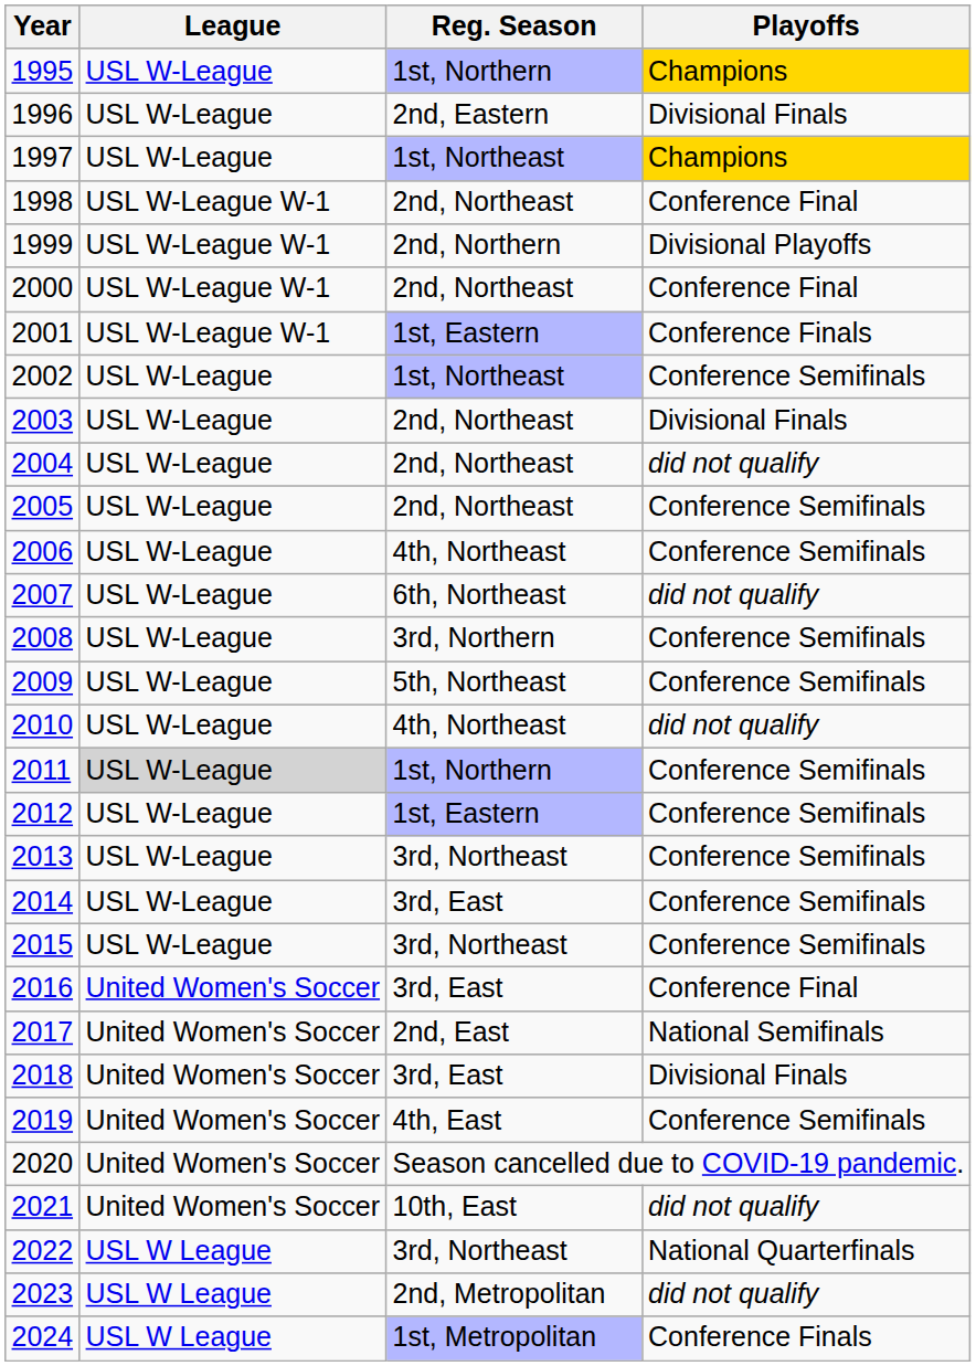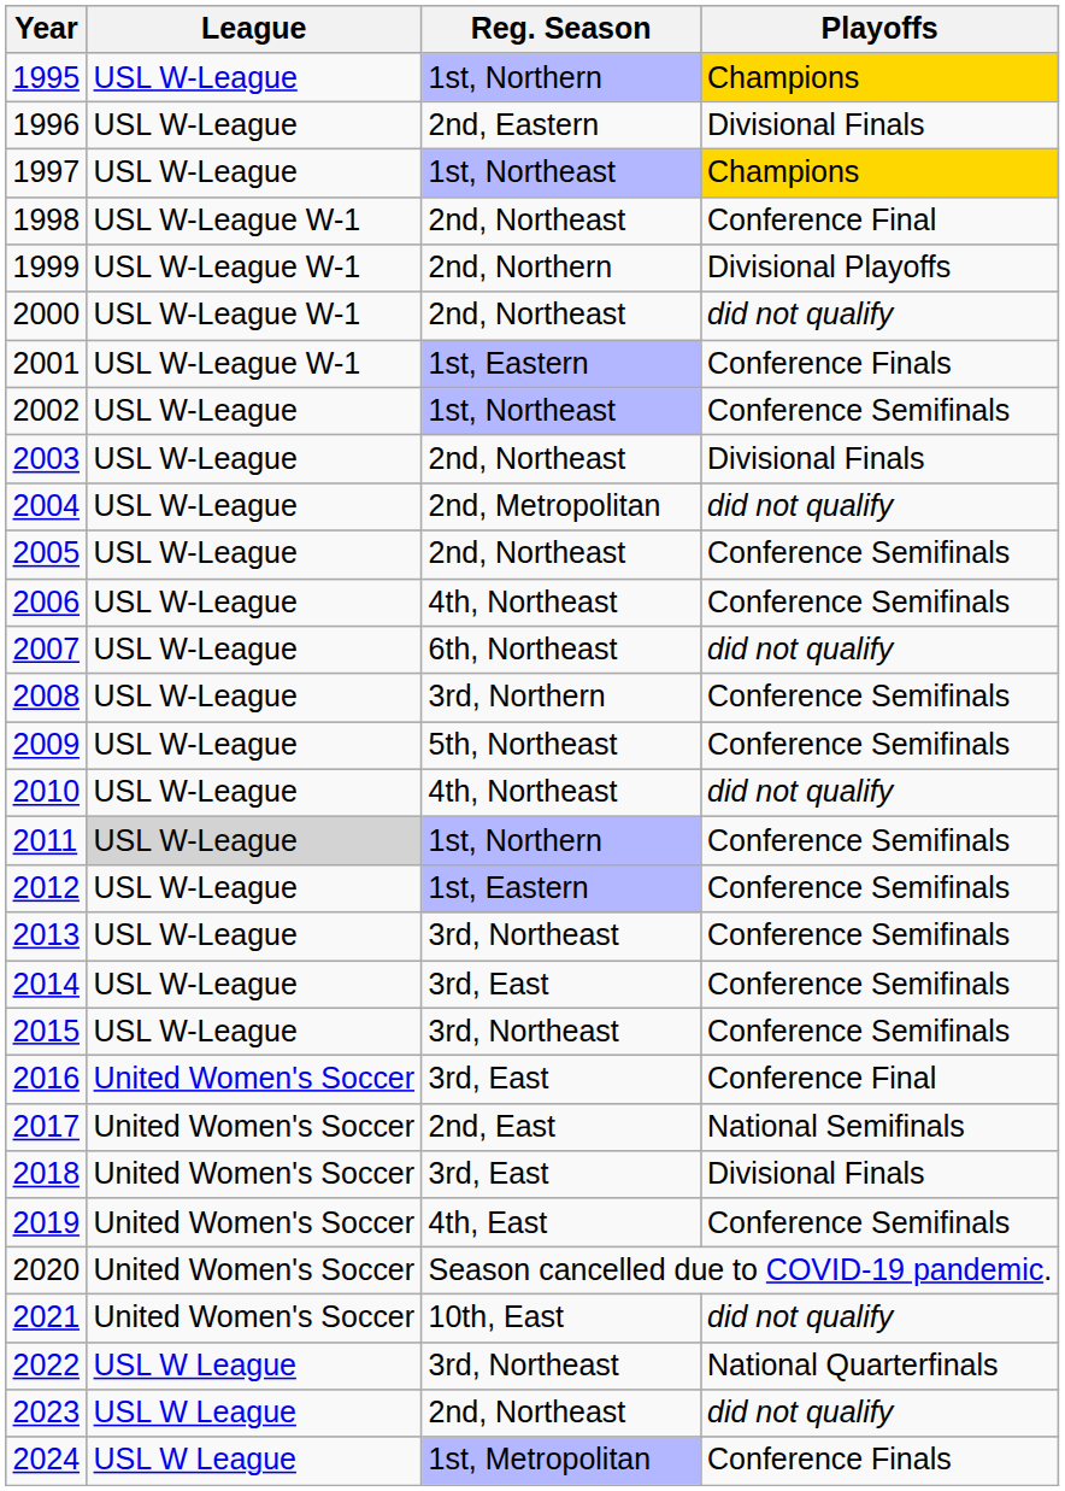 <table class="wikitable">
 <tr>
 <th>Year</th>
 <th>League</th>
 <th>Reg. Season</th>
 <th>Playoffs</th>
 </tr>
 <tr>
 <td><a href='#'>1995</a></td>
 <td><a href='#'>USL W-League</a></td>
 <td bgcolor="B3B7FF">1st, Northern</td>
 <td bgcolor=gold>Champions</td>
 </tr>
 <tr>
 <td>1996</td>
 <td>USL W-League</td>
 <td>2nd, Eastern</td>
 <td>Divisional Finals</td>
 </tr>
 <tr>
 <td>1997</td>
 <td>USL W-League</td>
 <td bgcolor="B3B7FF">1st, Northeast</td>
 <td bgcolor=gold>Champions</td>
 </tr>
 <tr>
 <td>1998</td>
 <td>USL W-League W-1</td>
 <td>2nd, Northeast</td>
 <td>Conference Final</td>
 </tr>
 <tr>
 <td>1999</td>
 <td>USL W-League W-1</td>
 <td>2nd, Northern</td>
 <td>Divisional Playoffs</td>
 </tr>
 <tr>
 <td>2000</td>
 <td>USL W-League W-1</td>
 <td>2nd, Northeast</td>
-<td>Conference Final</td>
+<td><em>did not qualify</em></td>
 </tr>
 <tr>
 <td>2001</td>
 <td>USL W-League W-1</td>
 <td bgcolor="B3B7FF">1st, Eastern</td>
 <td>Conference Finals</td>
 </tr>
 <tr>
 <td>2002</td>
 <td>USL W-League</td>
 <td bgcolor="B3B7FF">1st, Northeast</td>
 <td>Conference Semifinals</td>
 </tr>
 <tr>
 <td><a href='#'>2003</a></td>
 <td>USL W-League</td>
 <td>2nd, Northeast</td>
 <td>Divisional Finals</td>
 </tr>
 <tr>
 <td><a href='#'>2004</a></td>
 <td>USL W-League</td>
-<td>2nd, Northeast</td>
+<td>2nd, Metropolitan</td>
 <td><em>did not qualify</em></td>
 </tr>
 <tr>
 <td><a href='#'>2005</a></td>
 <td>USL W-League</td>
 <td>2nd, Northeast</td>
 <td>Conference Semifinals</td>
 </tr>
 <tr>
 <td><a href='#'>2006</a></td>
 <td>USL W-League</td>
 <td>4th, Northeast</td>
 <td>Conference Semifinals</td>
 </tr>
 <tr>
 <td><a href='#'>2007</a></td>
 <td>USL W-League</td>
 <td>6th, Northeast</td>
 <td><em>did not qualify</em></td>
 </tr>
 <tr>
 <td><a href='#'>2008</a></td>
 <td>USL W-League</td>
 <td>3rd, Northern</td>
 <td>Conference Semifinals</td>
 </tr>
 <tr>
 <td><a href='#'>2009</a></td>
 <td>USL W-League</td>
 <td>5th, Northeast</td>
 <td>Conference Semifinals</td>
 </tr>
 <tr>
 <td><a href='#'>2010</a></td>
 <td>USL W-League</td>
 <td>4th, Northeast</td>
 <td><em>did not qualify</em></td>
 </tr>
 <tr>
 <td><a href='#'>2011</a></td>
 <td style="background: lightgrey;">USL W-League</td>
 <td bgcolor="B3B7FF">1st, Northern</td>
 <td>Conference Semifinals</td>
 </tr>
 <tr>
 <td><a href='#'>2012</a></td>
 <td>USL W-League</td>
 <td bgcolor="B3B7FF">1st, Eastern</td>
 <td>Conference Semifinals</td>
 </tr>
 <tr>
 <td><a href='#'>2013</a></td>
 <td>USL W-League</td>
 <td>3rd, Northeast</td>
 <td>Conference Semifinals</td>
 </tr>
 <tr>
 <td><a href='#'>2014</a></td>
 <td>USL W-League</td>
 <td>3rd, East</td>
 <td>Conference Semifinals</td>
 </tr>
 <tr>
 <td><a href='#'>2015</a></td>
 <td>USL W-League</td>
 <td>3rd, Northeast</td>
 <td>Conference Semifinals</td>
 </tr>
 <tr>
 <td><a href='#'>2016</a></td>
 <td><a href='#'>United Women's Soccer</a></td>
 <td>3rd, East</td>
 <td>Conference Final</td>
 </tr>
 <tr>
 <td><a href='#'>2017</a></td>
 <td>United Women's Soccer</td>
 <td>2nd, East</td>
 <td>National Semifinals</td>
 </tr>
 <tr>
 <td><a href='#'>2018</a></td>
 <td>United Women's Soccer</td>
 <td>3rd, East</td>
 <td>Divisional Finals</td>
 </tr>
 <tr>
 <td><a href='#'>2019</a></td>
 <td>United Women's Soccer</td>
 <td>4th, East</td>
 <td>Conference Semifinals</td>
 </tr>
 <tr>
 <td>2020</td>
 <td>United Women's Soccer</td>
 <td colspan=2>Season cancelled due to <a href='#'>COVID-19 pandemic</a>.</td>
 </tr>
 <tr>
 <td><a href='#'>2021</a></td>
 <td>United Women's Soccer</td>
 <td>10th, East</td>
 <td><em>did not qualify</em></td>
 </tr>
 <tr>
 <td><a href='#'>2022</a></td>
 <td><a href='#'>USL W League</a></td>
 <td>3rd, Northeast</td>
 <td>National Quarterfinals</td>
 </tr>
 <tr>
 <td><a href='#'>2023</a></td>
 <td><a href='#'>USL W League</a></td>
-<td>2nd, Metropolitan</td>
+<td>2nd, Northeast</td>
 <td><em>did not qualify</em></td>
 </tr>
 <tr>
 <td><a href='#'>2024</a></td>
 <td><a href='#'>USL W League</a></td>
 <td bgcolor="B3B7FF">1st, Metropolitan</td>
 <td>Conference Finals</td>
 </tr>
 </table>
